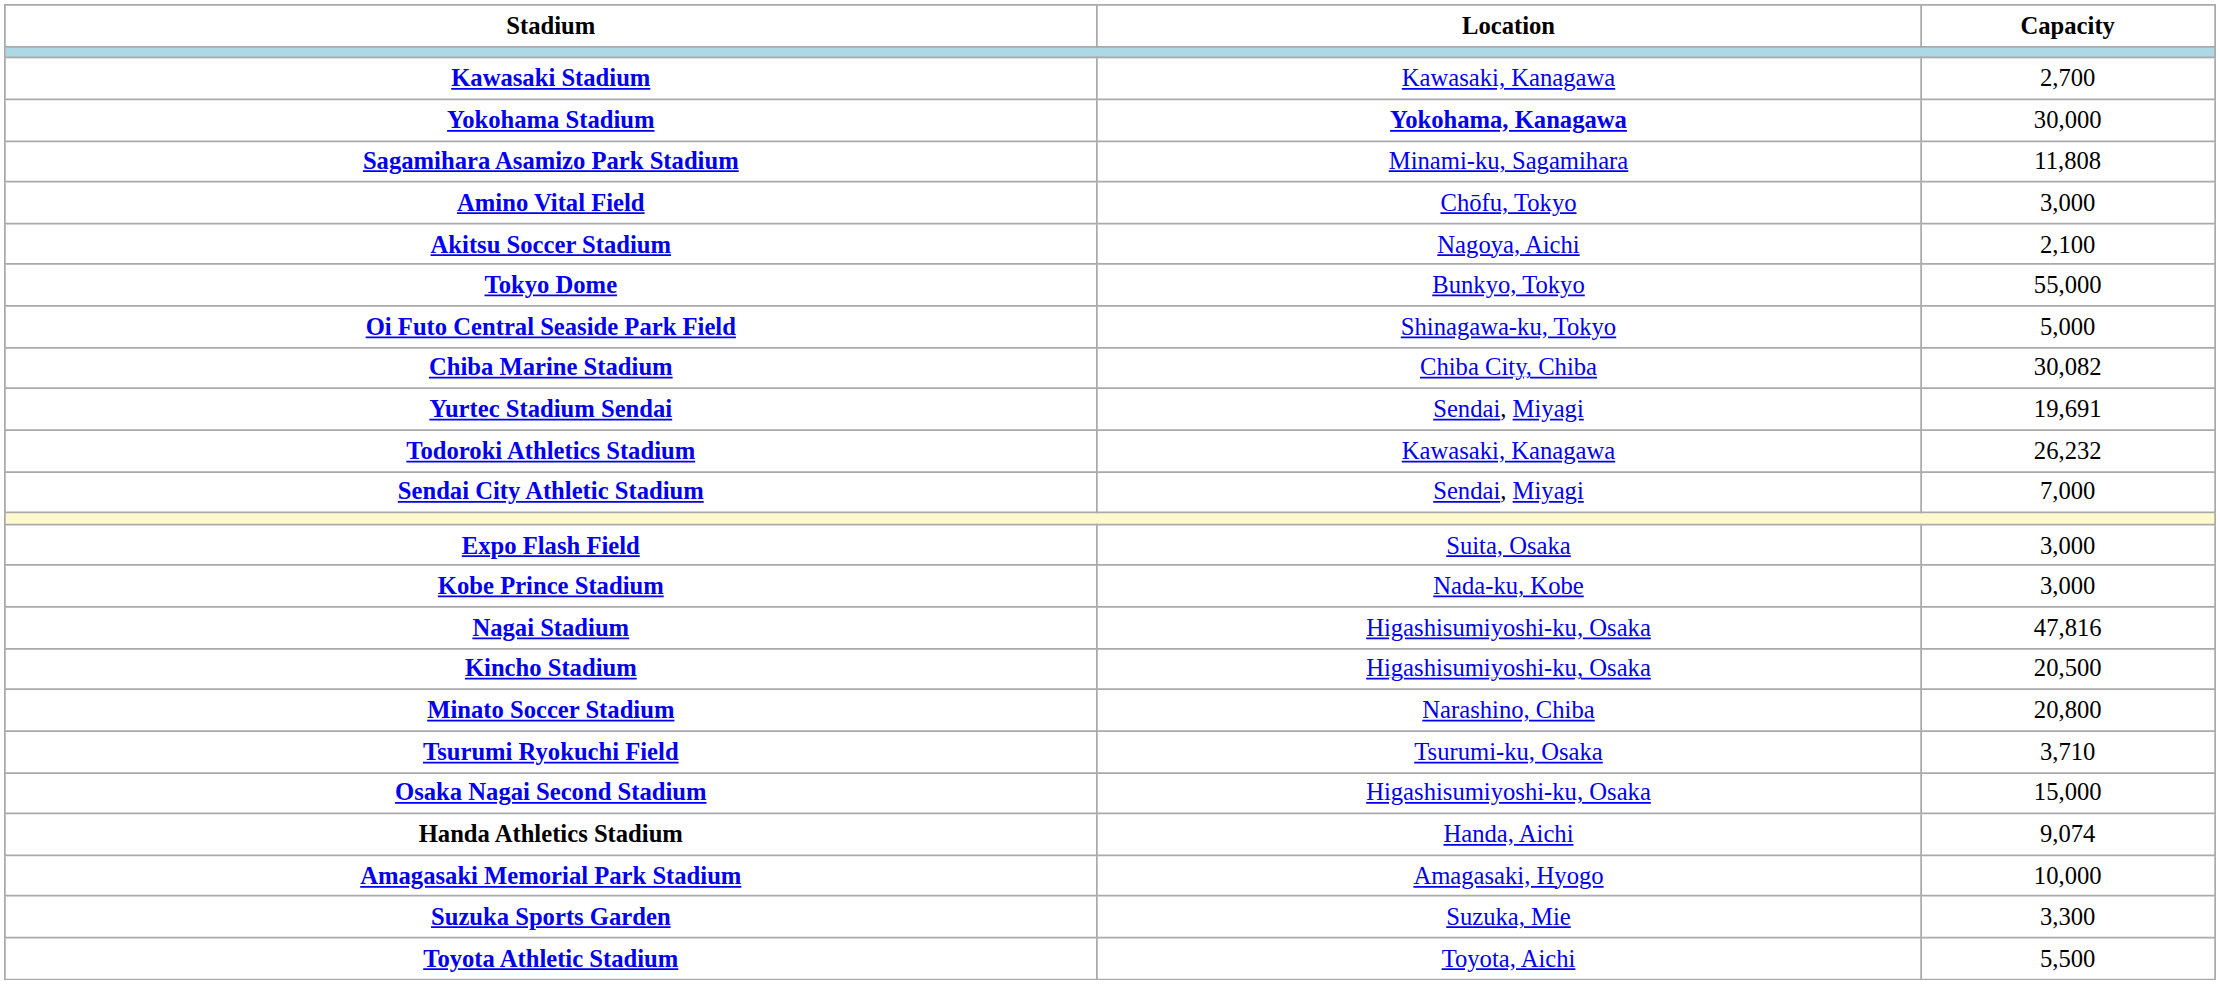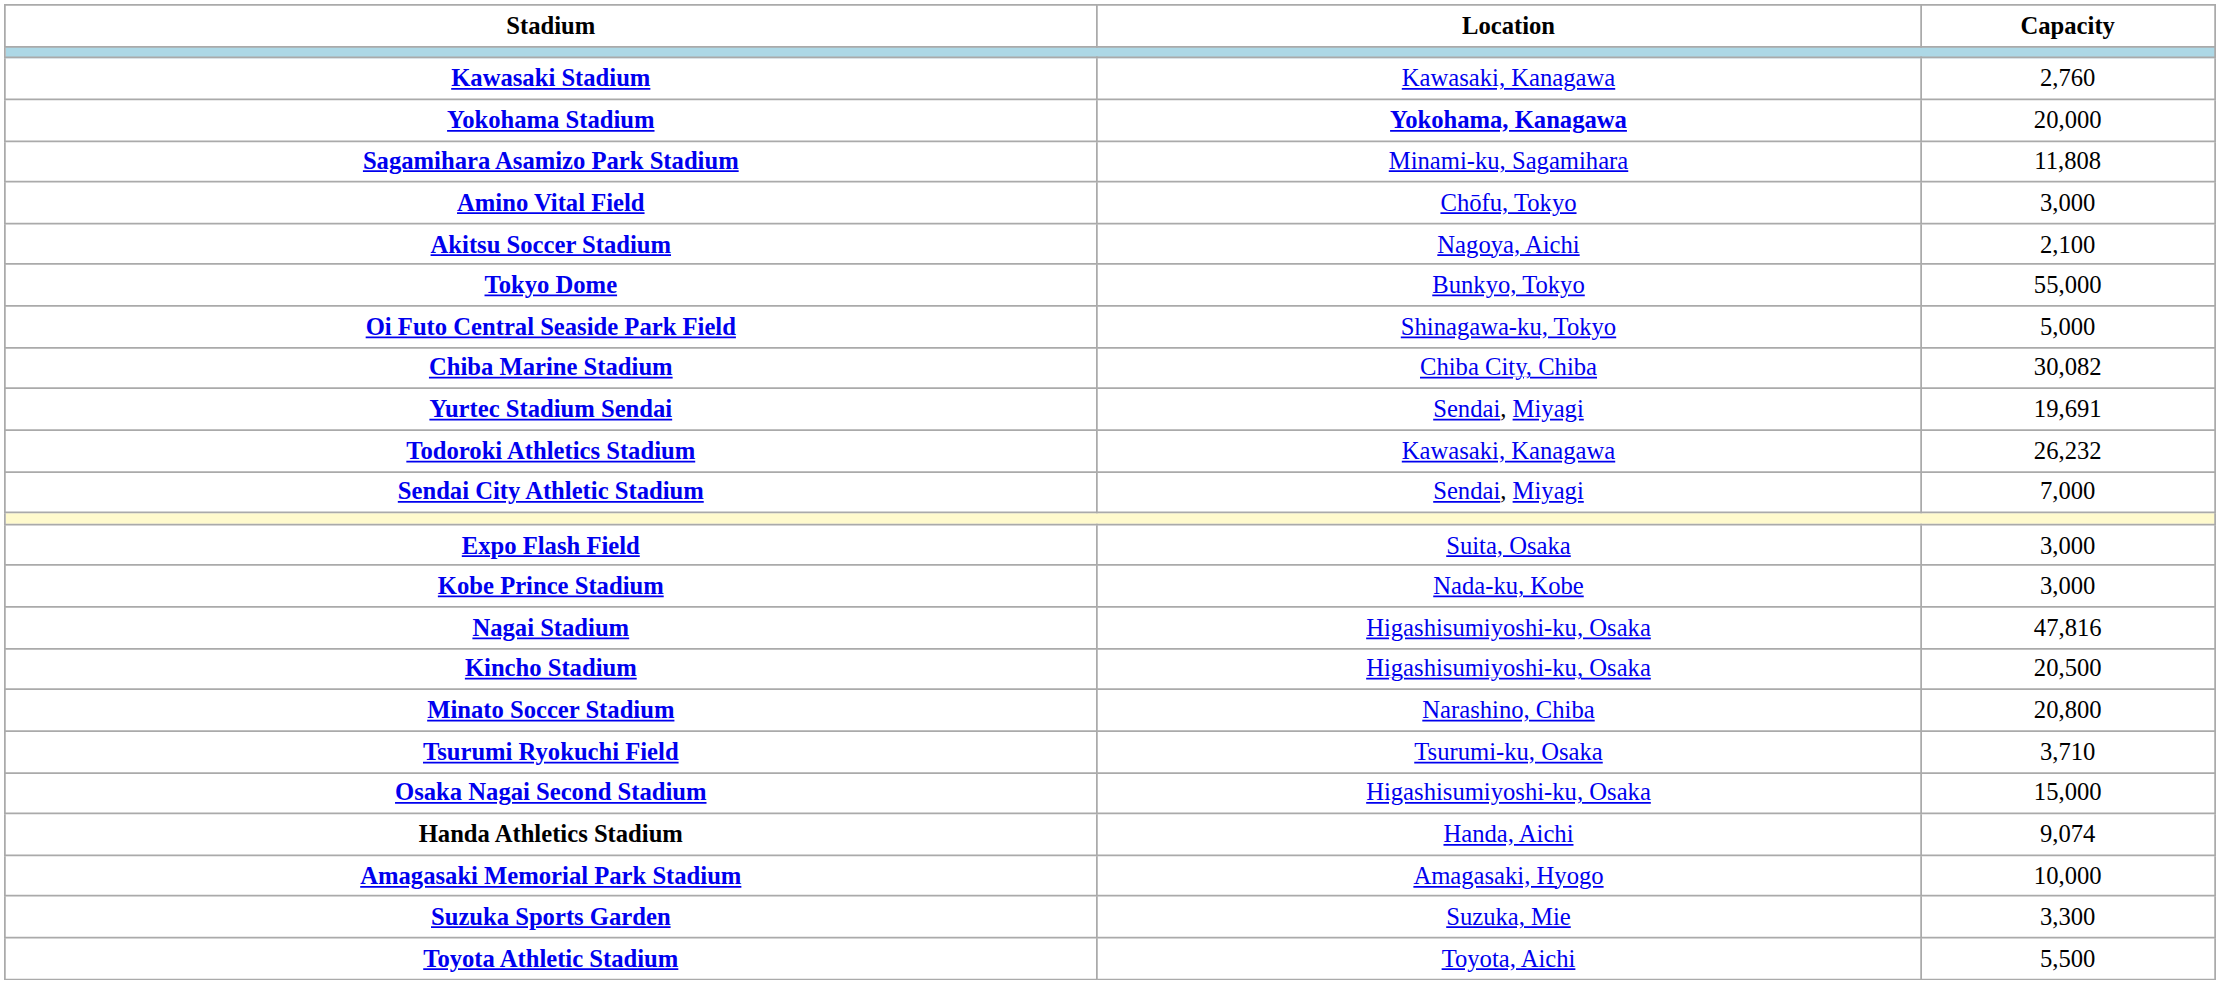 <table class="wikitable plainrowheaders" style="width:100%; font-size:88%;text-align:center;background:white;">
 <tr>
 <th style=background:white scope="col">Stadium</th>
 <th style=background:white scope="col">Location</th>
 <th style=background:white scope="col">Capacity</th>
 </tr>
 <tr>
 <th colspan="6" style="background:#ADD8E6"><a href='#'></a></th>
 </tr>
 <tr>
 <td><strong><a href='#'>Kawasaki Stadium</a></strong></td>
 <td><a href='#'>Kawasaki, Kanagawa</a></td>
-<td>2,700</td>
+<td>2,760</td>
 </tr>
 <tr>
 <td><strong><a href='#'>Yokohama Stadium</a></strong></td>
 <td><strong><a href='#'>Yokohama, Kanagawa</a></strong></td>
-<td>30,000</td>
+<td>20,000</td>
 </tr>
 <tr>
 <td><strong><a href='#'>Sagamihara Asamizo Park Stadium</a></strong></td>
 <td><a href='#'>Minami-ku, Sagamihara</a></td>
 <td>11,808</td>
 </tr>
 <tr>
 <td><strong><a href='#'>Amino Vital Field</a></strong></td>
 <td><a href='#'>Chōfu, Tokyo</a></td>
 <td>3,000</td>
 </tr>
 <tr>
 <td><strong><a href='#'>Akitsu Soccer Stadium</a></strong></td>
 <td><a href='#'>Nagoya, Aichi</a></td>
 <td>2,100</td>
 </tr>
 <tr>
 <td><strong><a href='#'>Tokyo Dome</a></strong></td>
 <td><a href='#'>Bunkyo, Tokyo</a></td>
 <td>55,000</td>
 </tr>
 <tr>
 <td><strong><a href='#'>Oi Futo Central Seaside Park Field</a></strong></td>
 <td><a href='#'>Shinagawa-ku, Tokyo</a></td>
 <td>5,000</td>
 </tr>
 <tr>
 <td><strong><a href='#'>Chiba Marine Stadium</a></strong></td>
 <td><a href='#'>Chiba City, Chiba</a></td>
 <td>30,082</td>
 </tr>
 <tr>
 <td><strong><a href='#'>Yurtec Stadium Sendai</a></strong></td>
 <td><a href='#'>Sendai</a>, <a href='#'>Miyagi</a></td>
 <td>19,691</td>
 </tr>
 <tr>
 <td><strong><a href='#'>Todoroki Athletics Stadium</a></strong></td>
 <td><a href='#'>Kawasaki, Kanagawa</a></td>
 <td>26,232</td>
 </tr>
 <tr>
 <td><strong><a href='#'>Sendai City Athletic Stadium</a></strong></td>
 <td><a href='#'>Sendai</a>, <a href='#'>Miyagi</a></td>
 <td>7,000</td>
 </tr>
 <tr>
 <th colspan="6" style="background:#FFFACD"></th>
 </tr>
 <tr>
 <td><strong><a href='#'>Expo Flash Field</a></strong></td>
 <td><a href='#'>Suita, Osaka</a></td>
 <td>3,000</td>
 </tr>
 <tr>
 <td><strong><a href='#'>Kobe Prince Stadium</a></strong></td>
 <td><a href='#'>Nada-ku, Kobe</a></td>
 <td>3,000</td>
 </tr>
 <tr>
 <td><strong><a href='#'>Nagai Stadium</a></strong></td>
 <td><a href='#'>Higashisumiyoshi-ku, Osaka</a></td>
 <td>47,816</td>
 </tr>
 <tr>
 <td><strong><a href='#'>Kincho Stadium</a></strong></td>
 <td><a href='#'>Higashisumiyoshi-ku, Osaka</a></td>
 <td>20,500</td>
 </tr>
 <tr>
 <td><strong><a href='#'>Minato Soccer Stadium</a></strong></td>
 <td><a href='#'>Narashino, Chiba</a></td>
 <td>20,800</td>
 </tr>
 <tr>
 <td><strong><a href='#'>Tsurumi Ryokuchi Field</a></strong></td>
 <td><a href='#'>Tsurumi-ku, Osaka</a></td>
 <td>3,710</td>
 </tr>
 <tr>
 <td><strong><a href='#'>Osaka Nagai Second Stadium</a></strong></td>
 <td><a href='#'>Higashisumiyoshi-ku, Osaka</a></td>
 <td>15,000</td>
 </tr>
 <tr>
 <td><strong>Handa Athletics Stadium</strong></td>
 <td><a href='#'>Handa, Aichi</a></td>
 <td>9,074</td>
 </tr>
 <tr>
 <td><strong><a href='#'>Amagasaki Memorial Park Stadium</a></strong></td>
 <td><a href='#'>Amagasaki, Hyogo</a></td>
 <td>10,000</td>
 </tr>
 <tr>
 <td><strong><a href='#'>Suzuka Sports Garden</a></strong></td>
 <td><a href='#'>Suzuka, Mie</a></td>
 <td>3,300</td>
 </tr>
 <tr>
 <td><strong><a href='#'>Toyota Athletic Stadium</a></strong></td>
 <td><a href='#'>Toyota, Aichi</a></td>
 <td>5,500</td>
 </tr>
 </table>
